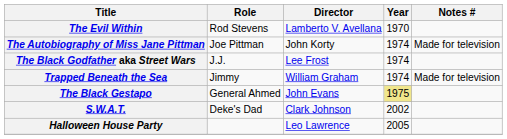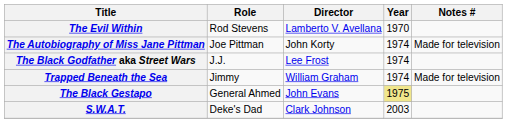 <table class="wikitable plainrowheaders sortable">
 <tr>
 <th scope="col">Title</th>
 <th scope="col">Role</th>
 <th scope="col">Director</th>
 <th scope="col">Year</th>
 <th scope="col" class="unsortable">Notes #</th>
 </tr>
 <tr>
 <th scope="row"><em><a href='#'>The Evil Within</a></em></th>
 <td>Rod Stevens</td>
 <td><a href='#'>Lamberto V. Avellana</a></td>
 <td>1970</td>
 <td></td>
 </tr>
 <tr>
 <th scope="row"><em><a href='#'>The Autobiography of Miss Jane Pittman</a></em></th>
 <td>Joe Pittman</td>
 <td>John Korty</td>
 <td>1974</td>
 <td>Made for television</td>
 </tr>
 <tr>
 <th scope="row"><em><a href='#'>The Black Godfather</a></em> aka <em>Street Wars</em></th>
 <td>J.J.</td>
 <td><a href='#'>Lee Frost</a></td>
 <td>1974</td>
 <td></td>
 </tr>
 <tr>
 <th scope="row"><em><a href='#'>Trapped Beneath the Sea</a></em></th>
 <td>Jimmy</td>
 <td><a href='#'>William Graham</a></td>
 <td>1974</td>
 <td>Made for television</td>
 </tr>
 <tr>
 <th scope="row"><em><a href='#'>The Black Gestapo</a></em></th>
 <td>General Ahmed</td>
 <td><a href='#'>John Evans</a></td>
 <td style="background: khaki;">1975</td>
 <td></td>
 </tr>
 <tr>
 <th scope="row"><em><a href='#'>S.W.A.T.</a></em></th>
 <td>Deke's Dad</td>
 <td><a href='#'>Clark Johnson</a></td>
-<td>2002</td>
-<td></td>
-</tr>
-<tr>
-<th scope="row"><em>Halloween House Party </em></th>
-<td></td>
-<td><a href='#'>Leo Lawrence</a></td>
-<td>2005</td>
+<td>2003</td>
 <td></td>
 </tr>
 <tr>
 </tr>
 </table>
